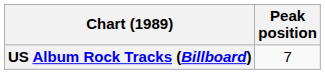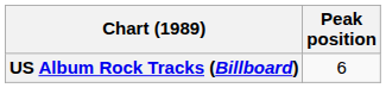 <table class="wikitable plainrowheaders">
 <tr>
 <th scope="col">Chart (1989)</th>
 <th scope="col">Peak<br>position</th>
 </tr>
 <tr>
 <th scope="row">US <a href='#'>Album Rock Tracks</a> (<em><a href='#'>Billboard</a></em>)</th>
-<td align="center">7</td>
+<td align="center">6</td>
 </tr>
 </table>
